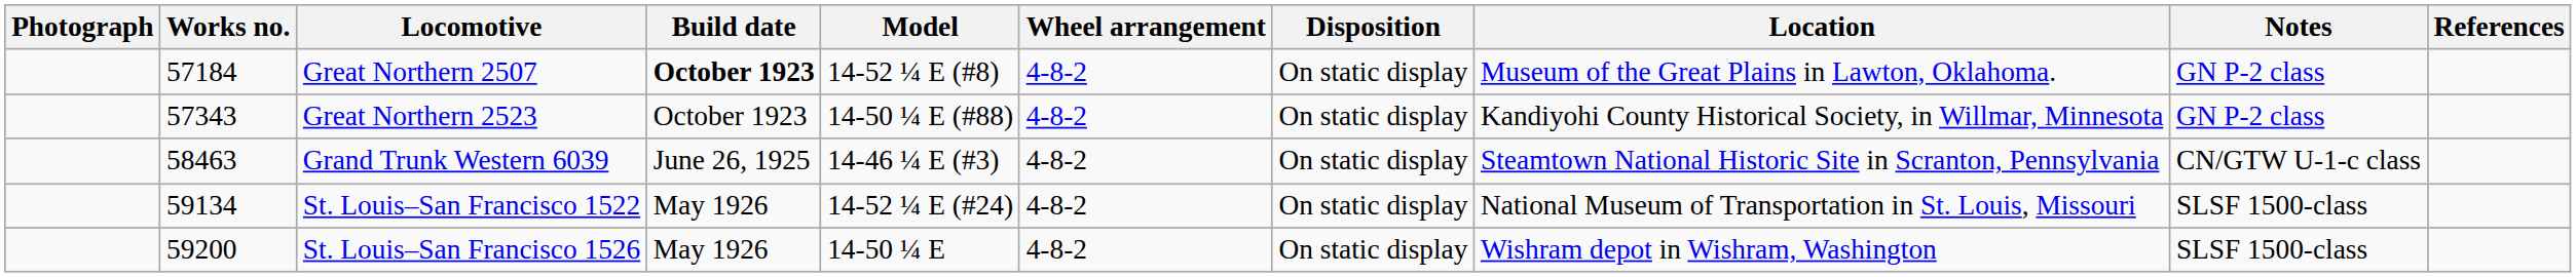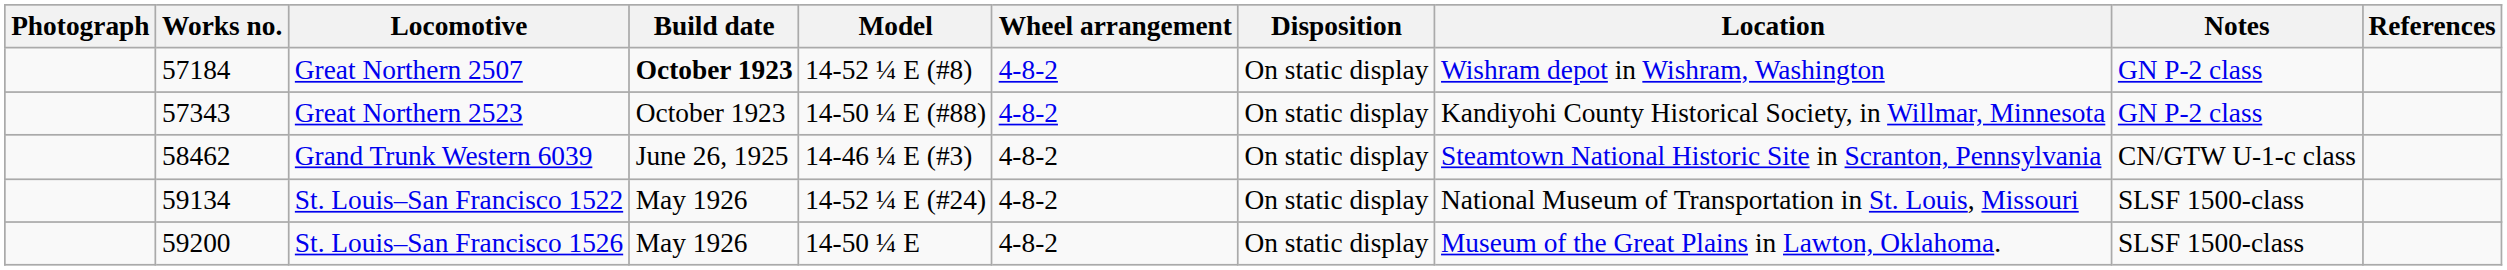 <table class="wikitable">
 <tr>
 <th>Photograph</th>
 <th>Works no.</th>
 <th>Locomotive</th>
 <th>Build date</th>
 <th>Model</th>
 <th>Wheel arrangement</th>
 <th>Disposition</th>
 <th>Location</th>
 <th>Notes</th>
 <th>References</th>
 </tr>
 <tr>
 <td></td>
 <td>57184</td>
 <td><a href='#'>Great Northern 2507</a></td>
 <td><strong>October 1923</strong></td>
 <td>14-52 ¼ E (#8)</td>
 <td><a href='#'>4-8-2</a></td>
 <td>On static display</td>
-<td><a href='#'>Museum of the Great Plains</a> in <a href='#'>Lawton, Oklahoma</a>.</td>
+<td><a href='#'>Wishram depot</a> in <a href='#'>Wishram, Washington</a></td>
 <td><a href='#'>GN P-2 class</a></td>
 <td></td>
 </tr>
 <tr>
 <td></td>
 <td>57343</td>
 <td><a href='#'>Great Northern 2523</a></td>
 <td>October 1923</td>
 <td>14-50 ¼ E (#88)</td>
 <td><a href='#'>4-8-2</a></td>
 <td>On static display</td>
 <td>Kandiyohi County Historical Society, in <a href='#'>Willmar, Minnesota</a></td>
 <td><a href='#'>GN P-2 class</a></td>
 <td></td>
 </tr>
 <tr>
 <td></td>
-<td>58463</td>
+<td>58462</td>
 <td><a href='#'>Grand Trunk Western 6039</a></td>
 <td>June 26, 1925</td>
 <td>14-46 ¼ E (#3)</td>
 <td>4-8-2</td>
 <td>On static display</td>
 <td><a href='#'>Steamtown National Historic Site</a> in <a href='#'>Scranton, Pennsylvania</a></td>
 <td>CN/GTW U-1-c class</td>
 <td></td>
 </tr>
 <tr>
 <td></td>
 <td>59134</td>
 <td><a href='#'>St. Louis–San Francisco 1522</a></td>
 <td>May 1926</td>
 <td>14-52 ¼ E (#24)</td>
 <td>4-8-2</td>
 <td>On static display</td>
 <td>National Museum of Transportation in <a href='#'>St. Louis</a>, <a href='#'>Missouri</a></td>
 <td>SLSF 1500-class</td>
 <td></td>
 </tr>
 <tr>
 <td></td>
 <td>59200</td>
 <td><a href='#'>St. Louis–San Francisco 1526</a></td>
 <td>May 1926</td>
 <td>14-50 ¼ E</td>
 <td>4-8-2</td>
 <td>On static display</td>
-<td><a href='#'>Wishram depot</a> in <a href='#'>Wishram, Washington</a></td>
+<td><a href='#'>Museum of the Great Plains</a> in <a href='#'>Lawton, Oklahoma</a>.</td>
 <td>SLSF 1500-class</td>
 <td></td>
 </tr>
 </table>
